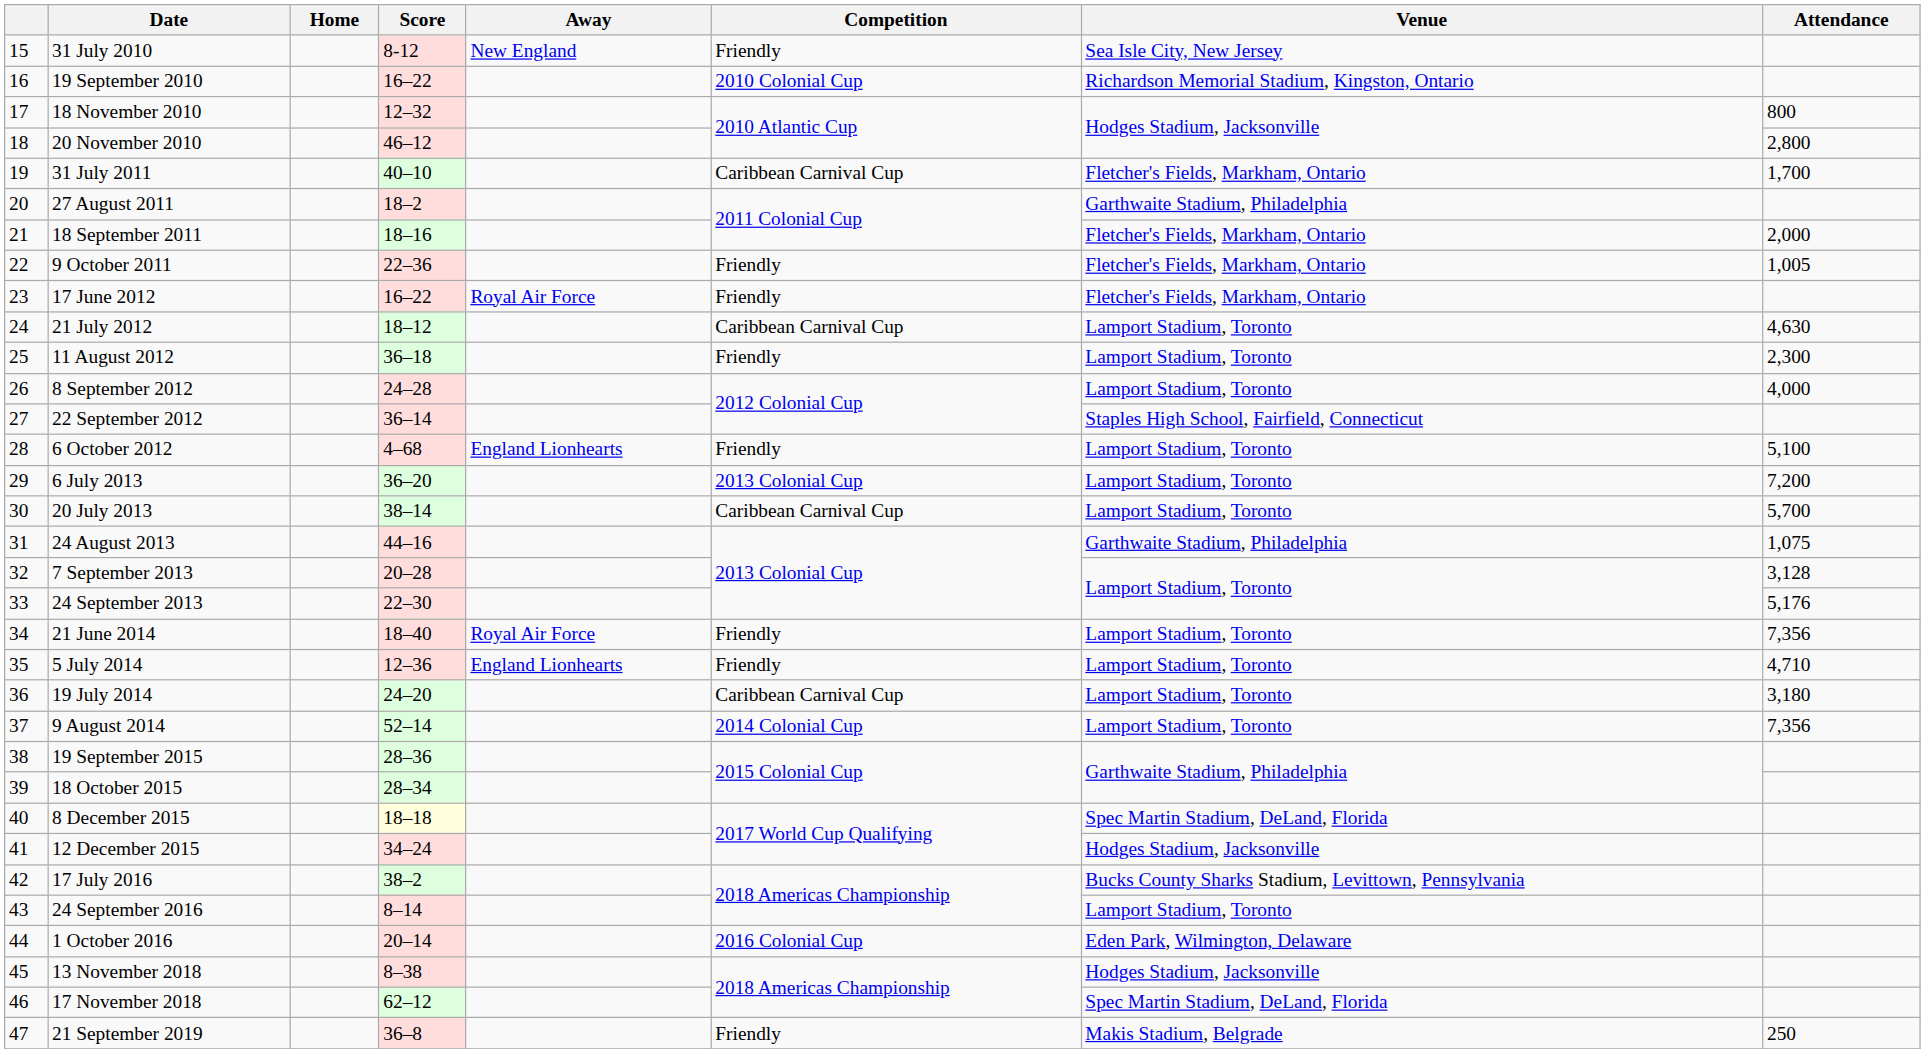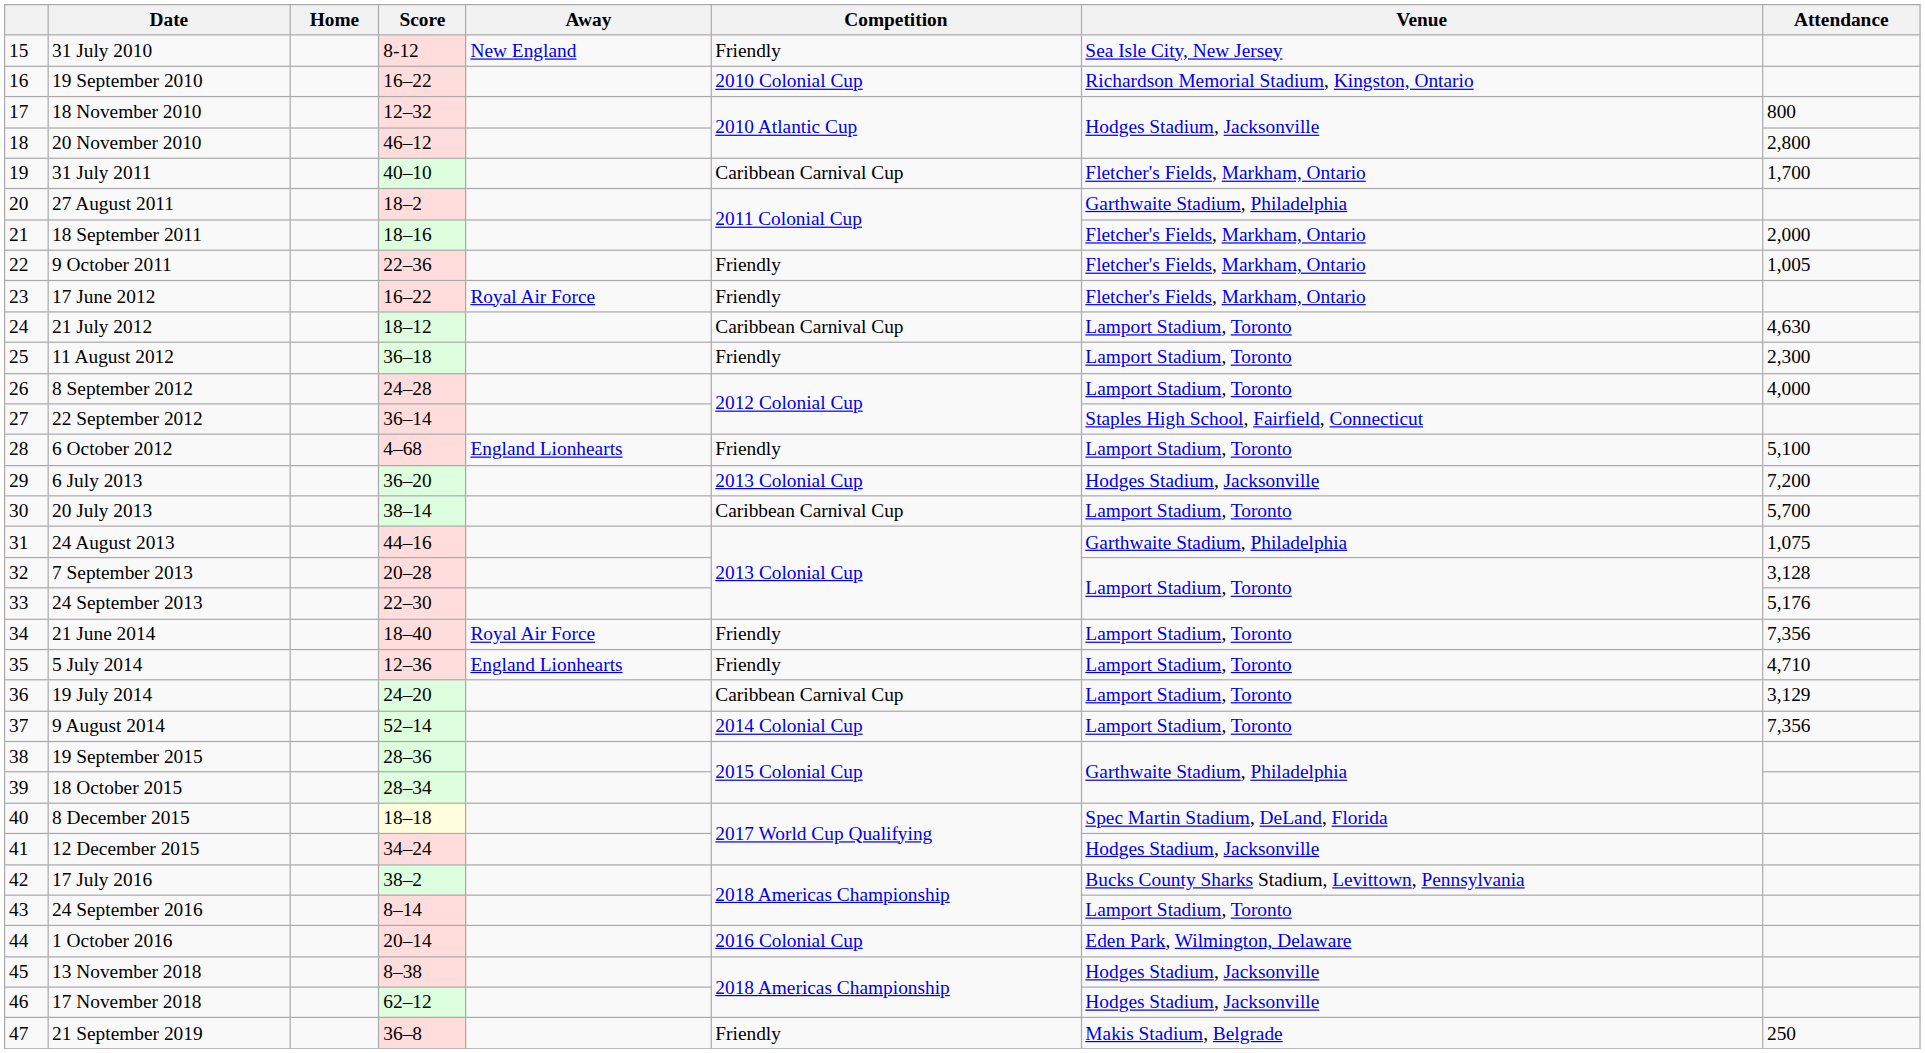 <table class="wikitable" width=100%>
 <tr bgcolor#bdb76b>
 <th></th>
 <th>Date</th>
 <th>Home</th>
 <th>Score</th>
 <th>Away</th>
 <th>Competition</th>
 <th>Venue</th>
 <th>Attendance</th>
 </tr>
 <tr>
 <td>15</td>
 <td>31 July 2010</td>
 <td><strong></strong></td>
 <td bgcolor=#FFDDDD>8-12</td>
 <td> <a href='#'>New England</a></td>
 <td>Friendly</td>
 <td> <a href='#'>Sea Isle City, New Jersey</a></td>
 <td></td>
 </tr>
 <tr>
 <td>16</td>
 <td>19 September 2010</td>
 <td><strong></strong></td>
 <td bgcolor=#FFDDDD>16–22</td>
 <td></td>
 <td><a href='#'>2010 Colonial Cup</a></td>
 <td> <a href='#'>Richardson Memorial Stadium</a>, <a href='#'>Kingston, Ontario</a></td>
 <td></td>
 </tr>
 <tr>
 <td>17</td>
 <td>18 November 2010</td>
 <td><strong></strong></td>
 <td bgcolor=#FFDDDD>12–32</td>
 <td></td>
 <td rowspan=2><a href='#'>2010 Atlantic Cup</a></td>
 <td rowspan=2> <a href='#'>Hodges Stadium</a>, <a href='#'>Jacksonville</a></td>
 <td>800</td>
 </tr>
 <tr>
 <td>18</td>
 <td>20 November 2010</td>
 <td></td>
 <td bgcolor=#FFDDDD>46–12</td>
 <td><strong></strong></td>
 <td>2,800</td>
 </tr>
 <tr>
 <td>19</td>
 <td>31 July 2011</td>
 <td><strong></strong></td>
 <td bgcolor=#DDFFDD>40–10</td>
 <td></td>
 <td>Caribbean Carnival Cup</td>
 <td> <a href='#'>Fletcher's Fields</a>, <a href='#'>Markham, Ontario</a></td>
 <td>1,700</td>
 </tr>
 <tr>
 <td>20</td>
 <td>27 August 2011</td>
 <td></td>
 <td bgcolor=#FFDDDD>18–2</td>
 <td><strong></strong></td>
 <td rowspan=2><a href='#'>2011 Colonial Cup</a></td>
 <td> <a href='#'>Garthwaite Stadium</a>, <a href='#'>Philadelphia</a></td>
 <td></td>
 </tr>
 <tr>
 <td>21</td>
 <td>18 September 2011</td>
 <td><strong></strong></td>
 <td bgcolor=#DDFFDD>18–16</td>
 <td></td>
 <td> <a href='#'>Fletcher's Fields</a>, <a href='#'>Markham, Ontario</a></td>
 <td>2,000</td>
 </tr>
 <tr>
 <td>22</td>
 <td>9 October 2011</td>
 <td><strong></strong></td>
 <td bgcolor=#FFDDDD>22–36</td>
 <td></td>
 <td>Friendly</td>
 <td> <a href='#'>Fletcher's Fields</a>, <a href='#'>Markham, Ontario</a></td>
 <td>1,005</td>
 </tr>
 <tr>
 <td>23</td>
 <td>17 June 2012</td>
 <td><strong></strong></td>
 <td bgcolor=#FFDDDD>16–22</td>
 <td> <a href='#'>Royal Air Force</a></td>
 <td>Friendly</td>
 <td> <a href='#'>Fletcher's Fields</a>, <a href='#'>Markham, Ontario</a></td>
 <td></td>
 </tr>
 <tr>
 <td>24</td>
 <td>21 July 2012</td>
 <td><strong></strong></td>
 <td bgcolor=#DDFFDD>18–12</td>
 <td></td>
 <td>Caribbean Carnival Cup</td>
 <td> <a href='#'>Lamport Stadium</a>, <a href='#'>Toronto</a></td>
 <td>4,630</td>
 </tr>
 <tr>
 <td>25</td>
 <td>11 August 2012</td>
 <td><strong></strong></td>
 <td bgcolor=#DDFFDD>36–18</td>
 <td></td>
 <td>Friendly</td>
 <td> <a href='#'>Lamport Stadium</a>, <a href='#'>Toronto</a></td>
 <td>2,300</td>
 </tr>
 <tr>
 <td>26</td>
 <td>8 September 2012</td>
 <td><strong></strong></td>
 <td bgcolor=#FFDDDD>24–28</td>
 <td></td>
 <td rowspan=2><a href='#'>2012 Colonial Cup</a></td>
 <td> <a href='#'>Lamport Stadium</a>, <a href='#'>Toronto</a></td>
 <td>4,000</td>
 </tr>
 <tr>
 <td>27</td>
 <td>22 September 2012</td>
 <td></td>
 <td bgcolor=#FFDDDD>36–14</td>
 <td><strong></strong></td>
 <td> <a href='#'>Staples High School</a>, <a href='#'>Fairfield</a>, <a href='#'>Connecticut</a></td>
 <td></td>
 </tr>
 <tr>
 <td>28</td>
 <td>6 October 2012</td>
 <td><strong></strong></td>
 <td bgcolor=#FFDDDD>4–68</td>
 <td> <a href='#'>England Lionhearts</a></td>
 <td>Friendly</td>
 <td> <a href='#'>Lamport Stadium</a>, <a href='#'>Toronto</a></td>
 <td>5,100</td>
 </tr>
 <tr>
 <td>29</td>
 <td>6 July 2013</td>
 <td><strong></strong></td>
 <td bgcolor=#DDFFDD>36–20</td>
 <td></td>
 <td><a href='#'>2013 Colonial Cup</a></td>
-<td> <a href='#'>Lamport Stadium</a>, <a href='#'>Toronto</a></td>
+<td> <a href='#'>Hodges Stadium</a>, <a href='#'>Jacksonville</a></td>
 <td>7,200</td>
 </tr>
 <tr>
 <td>30</td>
 <td>20 July 2013</td>
 <td><strong></strong></td>
 <td bgcolor=#DDFFDD>38–14</td>
 <td></td>
 <td>Caribbean Carnival Cup</td>
 <td> <a href='#'>Lamport Stadium</a>, <a href='#'>Toronto</a></td>
 <td>5,700</td>
 </tr>
 <tr>
 <td>31</td>
 <td>24 August 2013</td>
 <td></td>
 <td bgcolor=#FFDDDD>44–16</td>
 <td><strong></strong></td>
 <td rowspan=3><a href='#'>2013 Colonial Cup</a></td>
 <td> <a href='#'>Garthwaite Stadium</a>, <a href='#'>Philadelphia</a></td>
 <td>1,075</td>
 </tr>
 <tr>
 <td>32</td>
 <td>7 September 2013</td>
 <td><strong></strong></td>
 <td bgcolor=#FFDDDD>20–28</td>
 <td></td>
 <td rowspan=2> <a href='#'>Lamport Stadium</a>, <a href='#'>Toronto</a></td>
 <td>3,128</td>
 </tr>
 <tr>
 <td>33</td>
 <td>24 September 2013</td>
 <td><strong></strong></td>
 <td bgcolor=#FFDDDD>22–30</td>
 <td></td>
 <td>5,176</td>
 </tr>
 <tr>
 <td>34</td>
 <td>21 June 2014</td>
 <td><strong></strong></td>
 <td bgcolor=#FFDDDD>18–40</td>
 <td> <a href='#'>Royal Air Force</a></td>
 <td>Friendly</td>
 <td> <a href='#'>Lamport Stadium</a>, <a href='#'>Toronto</a></td>
 <td>7,356</td>
 </tr>
 <tr>
 <td>35</td>
 <td>5 July 2014</td>
 <td><strong></strong></td>
 <td bgcolor=#FFDDDD>12–36</td>
 <td> <a href='#'>England Lionhearts</a></td>
 <td>Friendly</td>
 <td> <a href='#'>Lamport Stadium</a>, <a href='#'>Toronto</a></td>
 <td>4,710</td>
 </tr>
 <tr>
 <td>36</td>
 <td>19 July 2014</td>
 <td><strong></strong></td>
 <td bgcolor=#DDFFDD>24–20</td>
 <td></td>
 <td>Caribbean Carnival Cup</td>
 <td> <a href='#'>Lamport Stadium</a>, <a href='#'>Toronto</a></td>
-<td>3,180</td>
+<td>3,129</td>
 </tr>
 <tr>
 <td>37</td>
 <td>9 August 2014</td>
 <td><strong></strong></td>
 <td bgcolor=#DDFFDD>52–14</td>
 <td></td>
 <td><a href='#'>2014 Colonial Cup</a></td>
 <td> <a href='#'>Lamport Stadium</a>, <a href='#'>Toronto</a></td>
 <td>7,356</td>
 </tr>
 <tr>
 <td>38</td>
 <td>19 September 2015</td>
 <td></td>
 <td bgcolor=#DDFFDD>28–36</td>
 <td><strong></strong></td>
 <td rowspan=2><a href='#'>2015 Colonial Cup</a></td>
 <td rowspan=2> <a href='#'>Garthwaite Stadium</a>, <a href='#'>Philadelphia</a></td>
 <td></td>
 </tr>
 <tr>
 <td>39</td>
 <td>18 October 2015</td>
 <td></td>
 <td bgcolor=#DDFFDD>28–34</td>
 <td><strong></strong></td>
 <td></td>
 </tr>
 <tr>
 <td>40</td>
 <td>8 December 2015</td>
 <td><strong></strong></td>
 <td bgcolor=#FFFFDD>18–18</td>
 <td></td>
 <td rowspan=2><a href='#'>2017 World Cup Qualifying</a></td>
 <td> <a href='#'>Spec Martin Stadium</a>, <a href='#'>DeLand</a>, <a href='#'>Florida</a></td>
 <td></td>
 </tr>
 <tr>
 <td>41</td>
 <td>12 December 2015</td>
 <td></td>
 <td bgcolor=#FFDDDD>34–24</td>
 <td><strong></strong></td>
 <td> <a href='#'>Hodges Stadium</a>, <a href='#'>Jacksonville</a></td>
 <td></td>
 </tr>
 <tr>
 <td>42</td>
 <td>17 July 2016</td>
 <td><strong></strong></td>
 <td bgcolor=#DDFFDD>38–2</td>
 <td></td>
 <td rowspan=2><a href='#'>2018 Americas Championship</a></td>
 <td> <a href='#'>Bucks County Sharks</a> Stadium, <a href='#'>Levittown</a>, <a href='#'>Pennsylvania</a></td>
 <td></td>
 </tr>
 <tr>
 <td>43</td>
 <td>24 September 2016</td>
 <td><strong></strong></td>
 <td bgcolor=#FFDDDD>8–14</td>
 <td></td>
 <td> <a href='#'>Lamport Stadium</a>, <a href='#'>Toronto</a></td>
 <td></td>
 </tr>
 <tr>
 <td>44</td>
 <td>1 October 2016</td>
 <td></td>
 <td bgcolor=#FFDDDD>20–14</td>
 <td><strong></strong></td>
 <td><a href='#'>2016 Colonial Cup</a></td>
 <td> <a href='#'>Eden Park</a>, <a href='#'>Wilmington, Delaware</a></td>
 <td></td>
 </tr>
 <tr>
 <td>45</td>
 <td>13 November 2018</td>
 <td><strong></strong></td>
 <td bgcolor=#FFDDDD>8–38</td>
 <td></td>
 <td rowspan=2><a href='#'>2018 Americas Championship</a></td>
 <td> <a href='#'>Hodges Stadium</a>, <a href='#'>Jacksonville</a></td>
 <td></td>
 </tr>
 <tr>
 <td>46</td>
 <td>17 November 2018</td>
 <td><strong></strong></td>
 <td bgcolor=#DDFFDD>62–12</td>
 <td></td>
-<td> <a href='#'>Spec Martin Stadium</a>, <a href='#'>DeLand</a>, <a href='#'>Florida</a></td>
+<td> <a href='#'>Hodges Stadium</a>, <a href='#'>Jacksonville</a></td>
 <td></td>
 </tr>
 <tr>
 <td>47</td>
 <td>21 September 2019</td>
 <td></td>
 <td bgcolor=#FFDDDD>36–8</td>
 <td><strong></strong></td>
 <td>Friendly</td>
 <td> <a href='#'>Makis Stadium</a>, <a href='#'>Belgrade</a></td>
 <td>250</td>
 </tr>
 </table>
